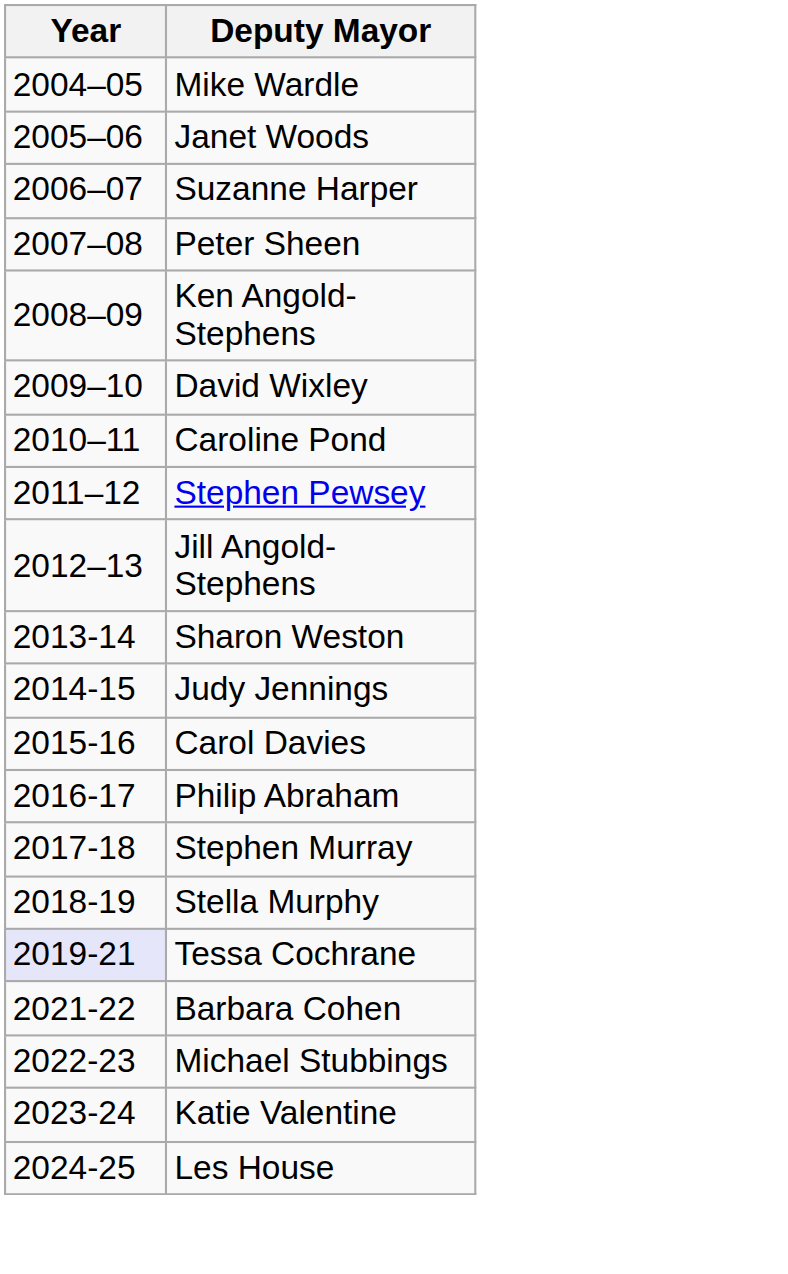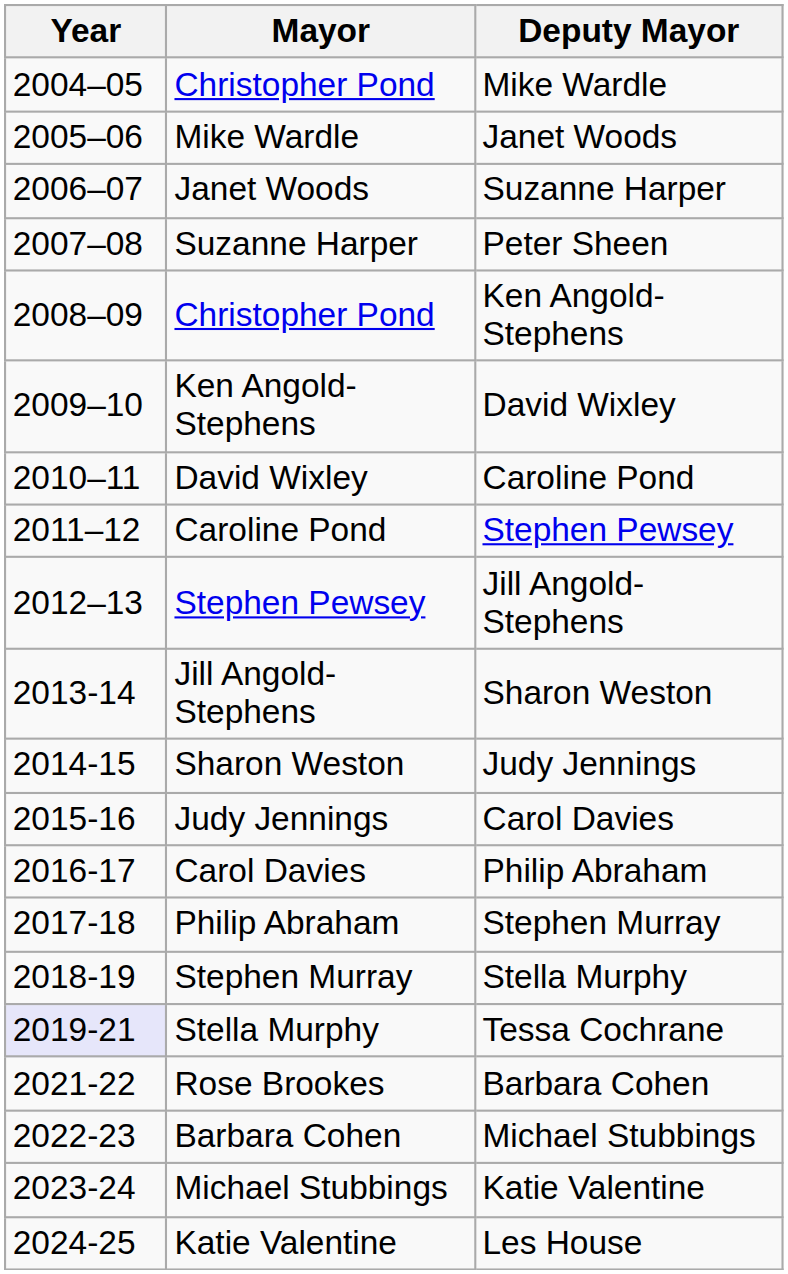 <table class="wikitable">
 <tr>
 <th scope="col" width="70">Year</th>
+<th scope="col" width="140">Mayor</th>
 <th scope="col" width="140">Deputy Mayor</th>
 </tr>
 <tr>
 <td>2004–05</td>
+<td><a href='#'>Christopher Pond</a></td>
 <td>Mike Wardle</td>
 </tr>
 <tr>
 <td>2005–06</td>
+<td>Mike Wardle</td>
 <td>Janet Woods</td>
 </tr>
 <tr>
 <td>2006–07</td>
+<td>Janet Woods</td>
 <td>Suzanne Harper</td>
 </tr>
 <tr>
 <td>2007–08</td>
+<td>Suzanne Harper</td>
 <td>Peter Sheen</td>
 </tr>
 <tr>
 <td>2008–09</td>
+<td><a href='#'>Christopher Pond</a></td>
 <td>Ken Angold-Stephens</td>
 </tr>
 <tr>
 <td>2009–10</td>
+<td>Ken Angold-Stephens</td>
 <td>David Wixley</td>
 </tr>
 <tr>
 <td>2010–11</td>
+<td>David Wixley</td>
 <td>Caroline Pond</td>
 </tr>
 <tr>
 <td>2011–12</td>
+<td>Caroline Pond</td>
 <td><a href='#'>Stephen Pewsey</a></td>
 </tr>
 <tr>
 <td>2012–13</td>
+<td><a href='#'>Stephen Pewsey</a></td>
 <td>Jill Angold-Stephens</td>
 </tr>
 <tr>
 <td>2013-14</td>
+<td>Jill Angold-Stephens</td>
 <td>Sharon Weston</td>
 </tr>
 <tr>
 <td>2014-15</td>
+<td>Sharon Weston</td>
 <td>Judy Jennings</td>
 </tr>
 <tr>
 <td>2015-16</td>
+<td>Judy Jennings</td>
 <td>Carol Davies</td>
 </tr>
 <tr>
 <td>2016-17</td>
+<td>Carol Davies</td>
 <td>Philip Abraham</td>
 </tr>
 <tr>
 <td>2017-18</td>
+<td>Philip Abraham</td>
 <td>Stephen Murray</td>
 </tr>
 <tr>
 <td>2018-19</td>
+<td>Stephen Murray</td>
 <td>Stella Murphy</td>
 </tr>
 <tr>
 <td style="background: lavender;">2019-21</td>
+<td>Stella Murphy</td>
 <td>Tessa Cochrane</td>
 </tr>
 <tr>
 <td>2021-22</td>
+<td>Rose Brookes</td>
 <td>Barbara Cohen</td>
 </tr>
 <tr>
 <td>2022-23</td>
+<td>Barbara Cohen</td>
 <td>Michael Stubbings</td>
 </tr>
 <tr>
 <td>2023-24</td>
+<td>Michael Stubbings</td>
 <td>Katie Valentine</td>
 </tr>
 <tr>
 <td>2024-25</td>
+<td>Katie Valentine</td>
 <td>Les House</td>
 </tr>
 </table>
